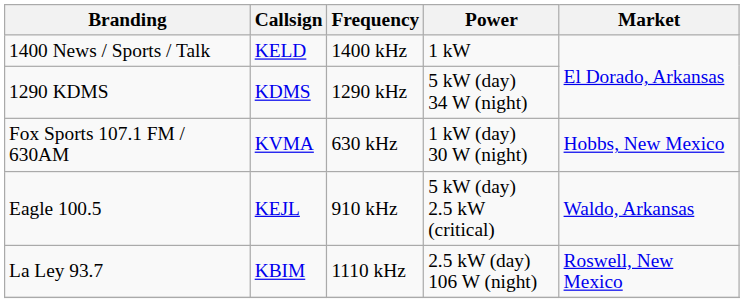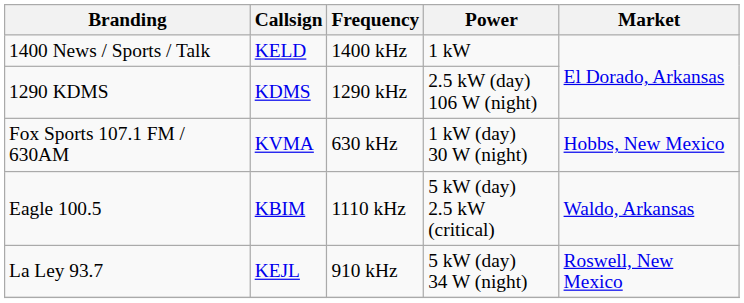 <table class="wikitable">
 <tr>
 <th>Branding</th>
 <th>Callsign</th>
 <th>Frequency</th>
 <th>Power</th>
 <th>Market</th>
 </tr>
 <tr>
 <td>1400 News / Sports / Talk</td>
 <td><a href='#'>KELD</a></td>
 <td>1400 kHz</td>
 <td>1 kW</td>
 <td rowspan="2"><a href='#'>El Dorado, Arkansas</a></td>
 </tr>
 <tr>
 <td>1290 KDMS</td>
 <td><a href='#'>KDMS</a></td>
 <td>1290 kHz</td>
-<td>5 kW (day)<br>34 W (night)</td>
+<td>2.5 kW (day)<br>106 W (night)</td>
 </tr>
 <tr>
 <td>Fox Sports 107.1 FM / 630AM</td>
 <td><a href='#'>KVMA</a></td>
 <td>630 kHz</td>
 <td>1 kW (day)<br>30 W (night)</td>
 <td><a href='#'>Hobbs, New Mexico</a></td>
 </tr>
 <tr>
 <td>Eagle 100.5</td>
-<td><a href='#'>KEJL</a></td>
-<td>910 kHz</td>
+<td><a href='#'>KBIM</a></td>
+<td>1110 kHz</td>
 <td>5 kW (day)<br>2.5 kW (critical)</td>
 <td><a href='#'>Waldo, Arkansas</a></td>
 </tr>
 <tr>
 <td>La Ley 93.7</td>
-<td><a href='#'>KBIM</a></td>
-<td>1110 kHz</td>
-<td>2.5 kW (day)<br>106 W (night)</td>
+<td><a href='#'>KEJL</a></td>
+<td>910 kHz</td>
+<td>5 kW (day)<br>34 W (night)</td>
 <td><a href='#'>Roswell, New Mexico</a></td>
 </tr>
 <tr>
 </tr>
 </table>
